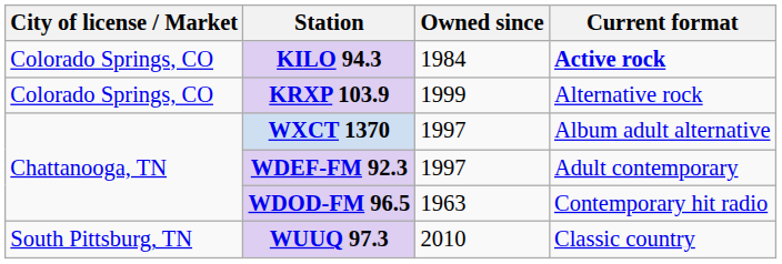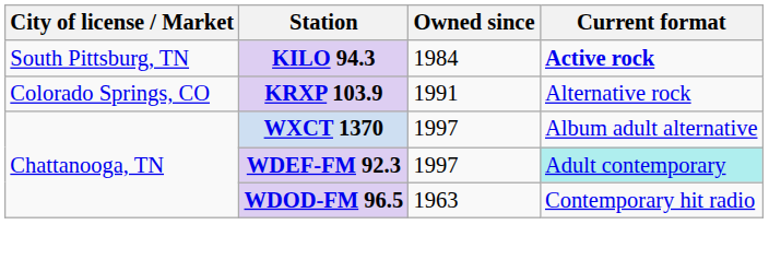 <table class="wikitable">
 <tr>
 <th>City of license / Market</th>
 <th>Station</th>
 <th>Owned since</th>
 <th>Current format</th>
 </tr>
 <tr>
-<td><a href='#'>Colorado Springs, CO</a></td>
+<td><a href='#'>South Pittsburg, TN</a></td>
 <th style="background: #ddcef2;"><a href='#'>KILO</a> 94.3</th>
 <td>1984</td>
 <td><strong><a href='#'>Active rock</a></strong></td>
 </tr>
 <tr>
 <td><a href='#'>Colorado Springs, CO</a></td>
 <th style="background: #ddcef2;"><a href='#'>KRXP</a> 103.9</th>
-<td>1999</td>
+<td>1991</td>
 <td><a href='#'>Alternative rock</a></td>
 </tr>
 <tr>
 <td rowspan="3"><a href='#'>Chattanooga, TN</a></td>
 <th style="background: #cedff2;"><a href='#'>WXCT</a> 1370</th>
 <td>1997</td>
 <td><a href='#'>Album adult alternative</a></td>
 </tr>
 <tr>
 <th style="background: #ddcef2;"><a href='#'>WDEF-FM</a> 92.3</th>
 <td>1997</td>
-<td><a href='#'>Adult contemporary</a></td>
+<td style="background: paleturquoise;"><a href='#'>Adult contemporary</a></td>
 </tr>
 <tr>
 <th style="background: #ddcef2;"><a href='#'>WDOD-FM</a> 96.5</th>
 <td>1963</td>
 <td><a href='#'>Contemporary hit radio</a></td>
 </tr>
-<tr>
-<td><a href='#'>South Pittsburg, TN</a></td>
-<th style="background: #ddcef2;"><a href='#'>WUUQ</a> 97.3</th>
-<td>2010</td>
-<td><a href='#'>Classic country</a></td>
-</tr>
 </table>
